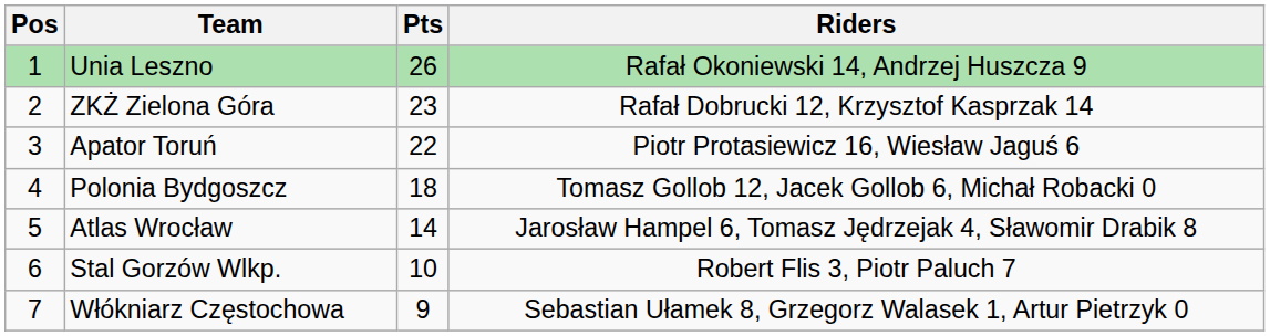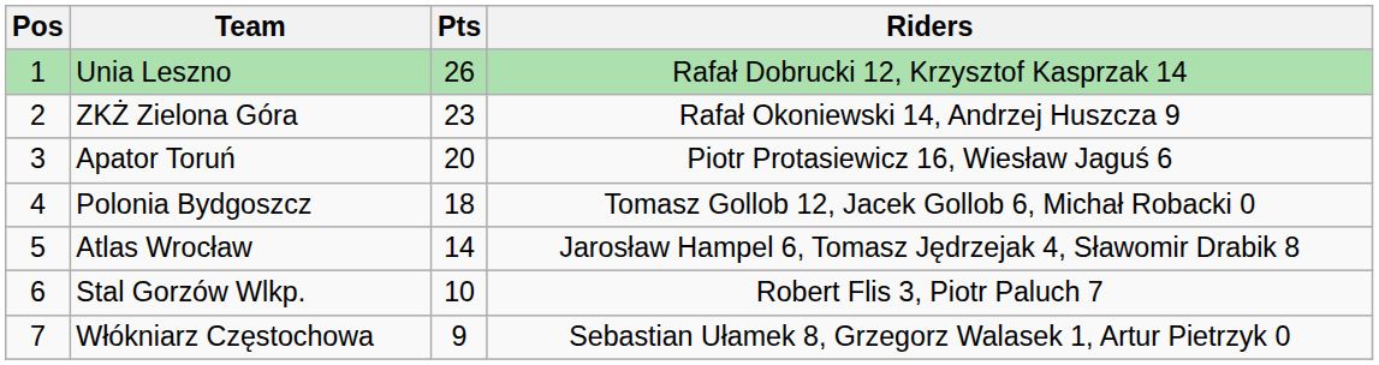 <table class="wikitable" style="font-size: 100%">
 <tr>
 <th width=20>Pos</th>
 <th width=200>Team</th>
 <th width=20>Pts</th>
 <th width=500>Riders</th>
 </tr>
 <tr align=center style="background:#ACE1AF;">
 <td>1</td>
 <td align="left">Unia Leszno</td>
 <td>26</td>
-<td>Rafał Okoniewski 14, Andrzej Huszcza 9</td>
+<td>Rafał Dobrucki 12, Krzysztof Kasprzak 14</td>
 </tr>
 <tr align=center>
 <td>2</td>
 <td align="left">ZKŻ Zielona Góra</td>
 <td>23</td>
-<td>Rafał Dobrucki 12, Krzysztof Kasprzak 14</td>
+<td>Rafał Okoniewski 14, Andrzej Huszcza 9</td>
 </tr>
 <tr align=center>
 <td>3</td>
 <td align="left">Apator Toruń</td>
-<td>22</td>
+<td>20</td>
 <td>Piotr Protasiewicz 16, Wiesław Jaguś 6</td>
 </tr>
 <tr align=center>
 <td>4</td>
 <td align="left">Polonia Bydgoszcz</td>
 <td>18</td>
 <td>Tomasz Gollob 12, Jacek Gollob 6, Michał Robacki 0</td>
 </tr>
 <tr align=center>
 <td>5</td>
 <td align="left">Atlas Wrocław</td>
 <td>14</td>
 <td>Jarosław Hampel 6, Tomasz Jędrzejak 4, Sławomir Drabik 8</td>
 </tr>
 <tr align=center>
 <td>6</td>
 <td align="left">Stal Gorzów Wlkp.</td>
 <td>10</td>
 <td>Robert Flis 3, Piotr Paluch 7</td>
 </tr>
 <tr align=center>
 <td>7</td>
 <td align="left">Włókniarz Częstochowa</td>
 <td>9</td>
 <td>Sebastian Ułamek 8, Grzegorz Walasek 1, Artur Pietrzyk 0</td>
 </tr>
 </table>
